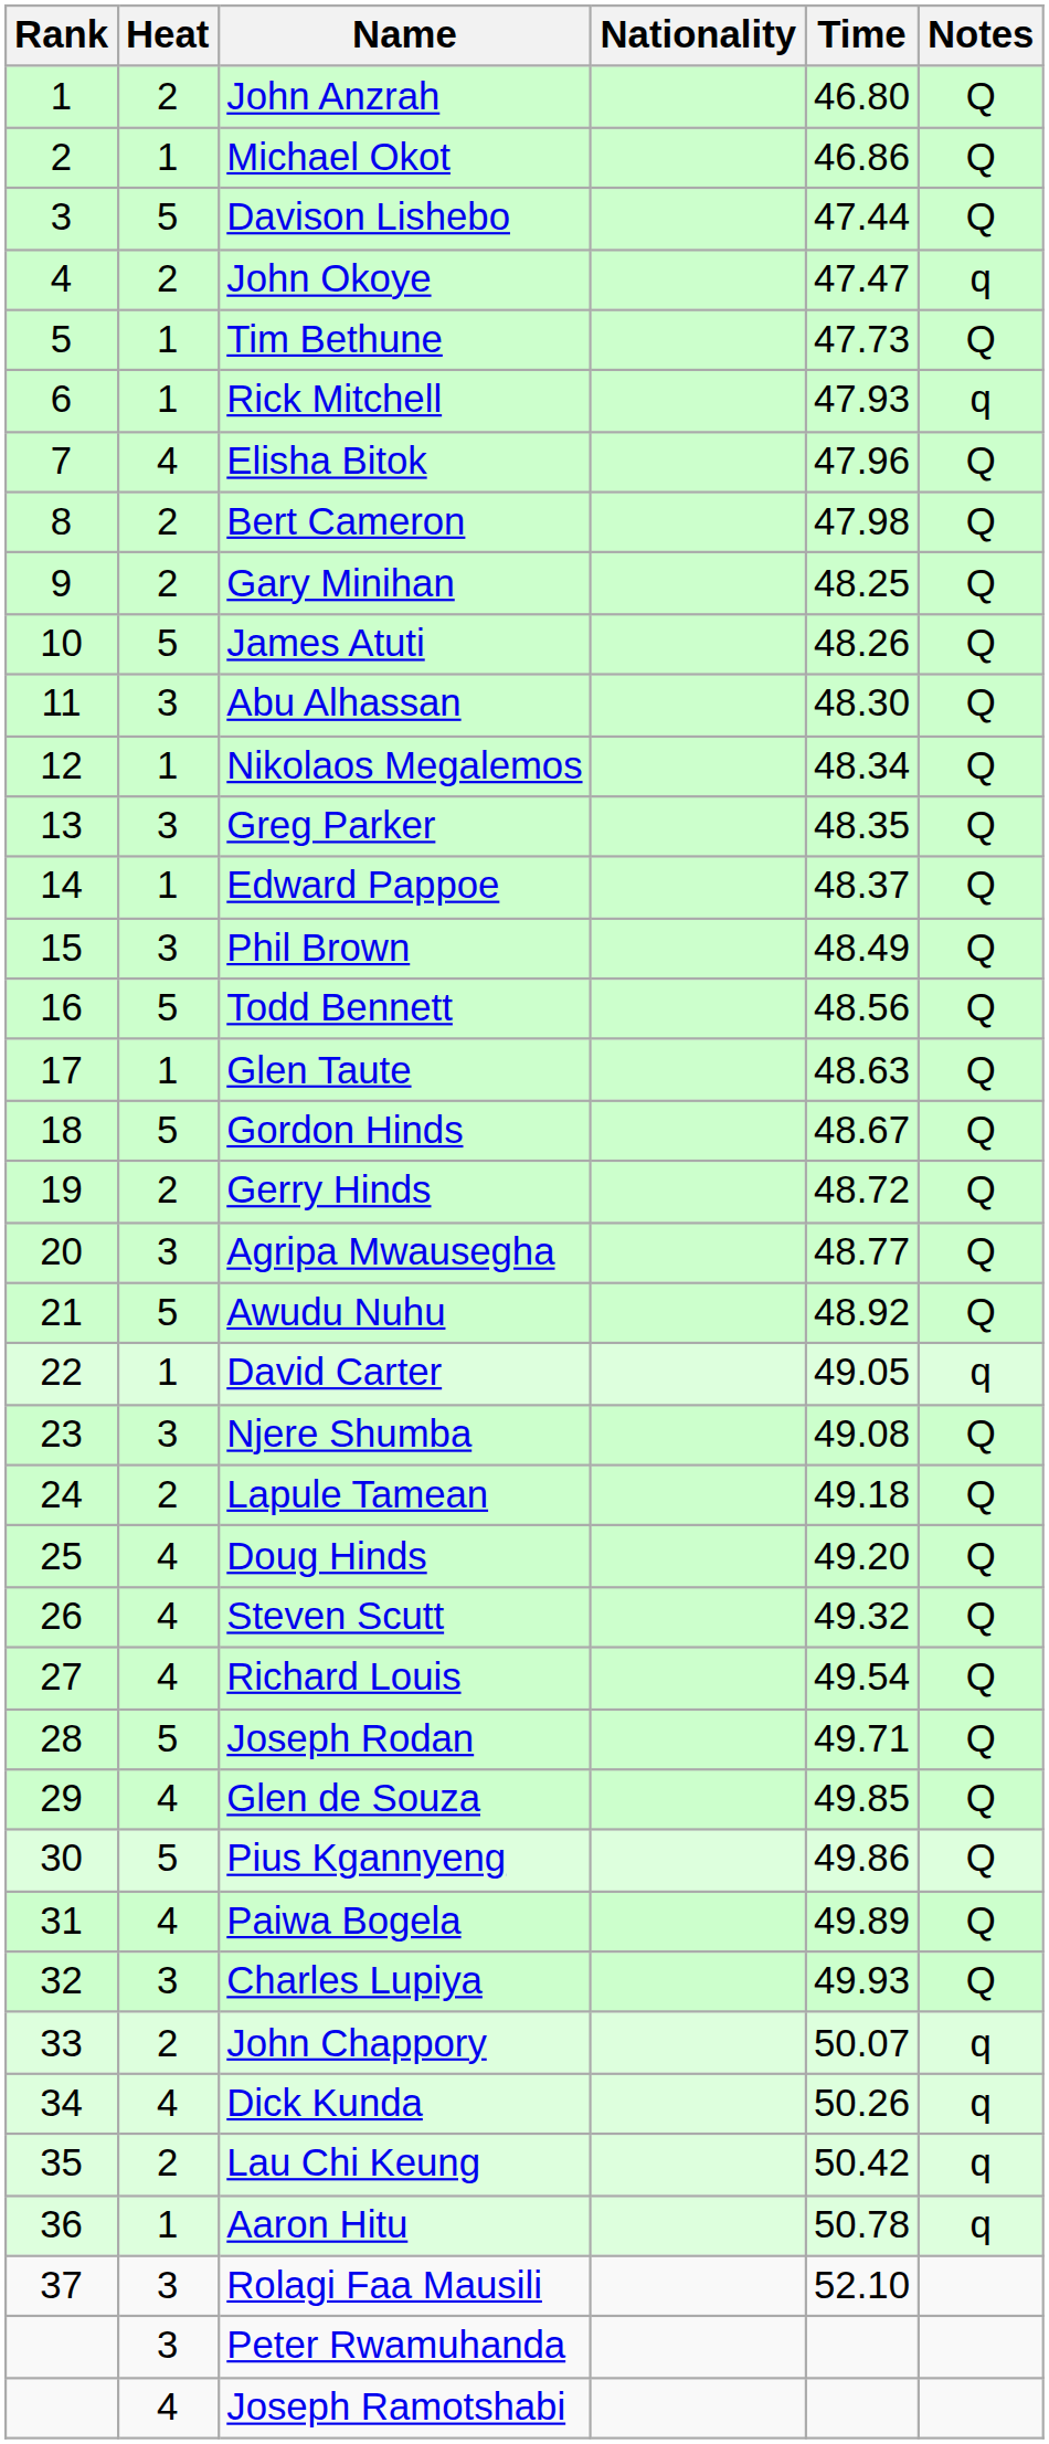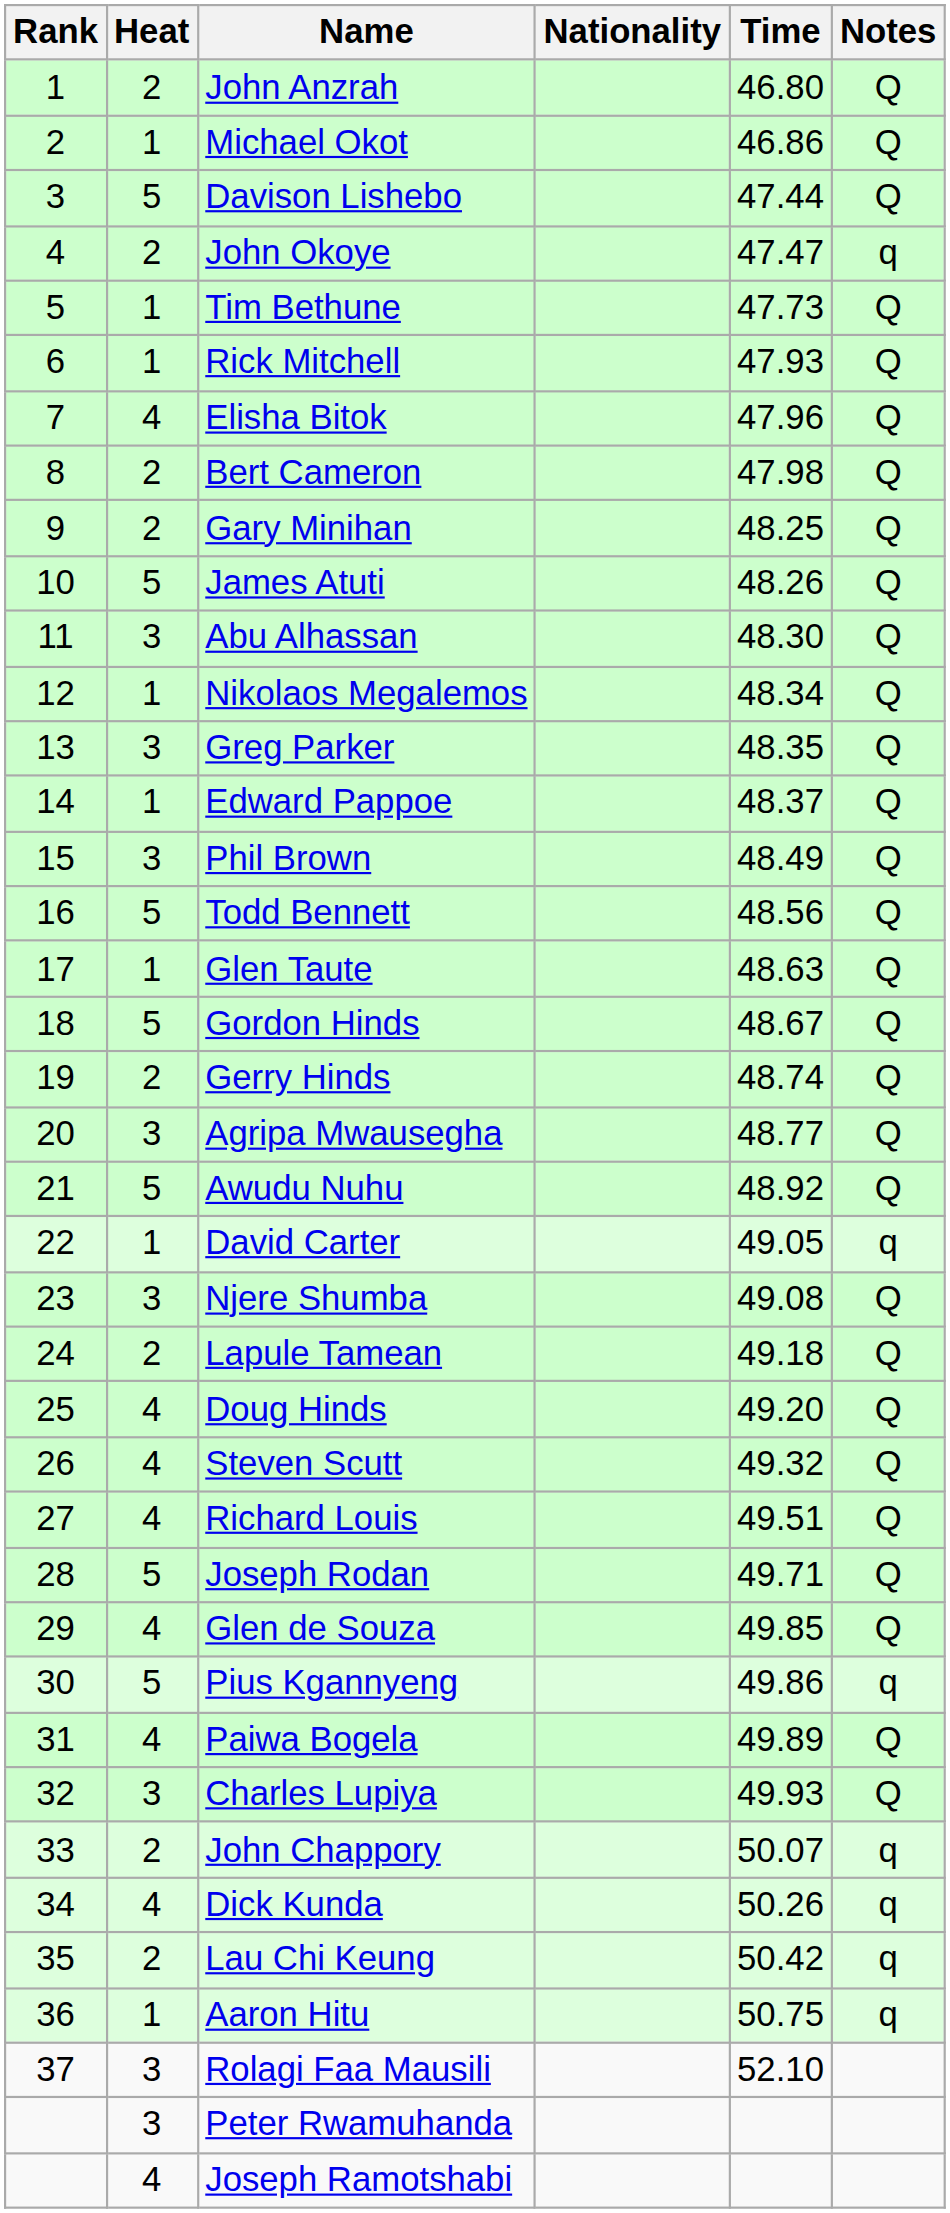 <table class="wikitable sortable" style="text-align:center">
 <tr>
 <th>Rank</th>
 <th>Heat</th>
 <th>Name</th>
 <th>Nationality</th>
 <th>Time</th>
 <th>Notes</th>
 </tr>
 <tr bgcolor=ccffcc>
 <td>1</td>
 <td>2</td>
 <td align=left><a href='#'>John Anzrah</a></td>
 <td align=left></td>
 <td>46.80</td>
 <td>Q</td>
 </tr>
 <tr bgcolor=ccffcc>
 <td>2</td>
 <td>1</td>
 <td align=left><a href='#'>Michael Okot</a></td>
 <td align=left></td>
 <td>46.86</td>
 <td>Q</td>
 </tr>
 <tr bgcolor=ccffcc>
 <td>3</td>
 <td>5</td>
 <td align=left><a href='#'>Davison Lishebo</a></td>
 <td align=left></td>
 <td>47.44</td>
 <td>Q</td>
 </tr>
 <tr bgcolor=ccffcc>
 <td>4</td>
 <td>2</td>
 <td align=left><a href='#'>John Okoye</a></td>
 <td align=left></td>
 <td>47.47</td>
 <td>q</td>
 </tr>
 <tr bgcolor=ccffcc>
 <td>5</td>
 <td>1</td>
 <td align=left><a href='#'>Tim Bethune</a></td>
 <td align=left></td>
 <td>47.73</td>
 <td>Q</td>
 </tr>
 <tr bgcolor=ccffcc>
 <td>6</td>
 <td>1</td>
 <td align=left><a href='#'>Rick Mitchell</a></td>
 <td align=left></td>
 <td>47.93</td>
-<td>q</td>
+<td>Q</td>
 </tr>
 <tr bgcolor=ccffcc>
 <td>7</td>
 <td>4</td>
 <td align=left><a href='#'>Elisha Bitok</a></td>
 <td align=left></td>
 <td>47.96</td>
 <td>Q</td>
 </tr>
 <tr bgcolor=ccffcc>
 <td>8</td>
 <td>2</td>
 <td align=left><a href='#'>Bert Cameron</a></td>
 <td align=left></td>
 <td>47.98</td>
 <td>Q</td>
 </tr>
 <tr bgcolor=ccffcc>
 <td>9</td>
 <td>2</td>
 <td align=left><a href='#'>Gary Minihan</a></td>
 <td align=left></td>
 <td>48.25</td>
 <td>Q</td>
 </tr>
 <tr bgcolor=ccffcc>
 <td>10</td>
 <td>5</td>
 <td align=left><a href='#'>James Atuti</a></td>
 <td align=left></td>
 <td>48.26</td>
 <td>Q</td>
 </tr>
 <tr bgcolor=ccffcc>
 <td>11</td>
 <td>3</td>
 <td align=left><a href='#'>Abu Alhassan</a></td>
 <td align=left></td>
 <td>48.30</td>
 <td>Q</td>
 </tr>
 <tr bgcolor=ccffcc>
 <td>12</td>
 <td>1</td>
 <td align=left><a href='#'>Nikolaos Megalemos</a></td>
 <td align=left></td>
 <td>48.34</td>
 <td>Q</td>
 </tr>
 <tr bgcolor=ccffcc>
 <td>13</td>
 <td>3</td>
 <td align=left><a href='#'>Greg Parker</a></td>
 <td align=left></td>
 <td>48.35</td>
 <td>Q</td>
 </tr>
 <tr bgcolor=ccffcc>
 <td>14</td>
 <td>1</td>
 <td align=left><a href='#'>Edward Pappoe</a></td>
 <td align=left></td>
 <td>48.37</td>
 <td>Q</td>
 </tr>
 <tr bgcolor=ccffcc>
 <td>15</td>
 <td>3</td>
 <td align=left><a href='#'>Phil Brown</a></td>
 <td align=left></td>
 <td>48.49</td>
 <td>Q</td>
 </tr>
 <tr bgcolor=ccffcc>
 <td>16</td>
 <td>5</td>
 <td align=left><a href='#'>Todd Bennett</a></td>
 <td align=left></td>
 <td>48.56</td>
 <td>Q</td>
 </tr>
 <tr bgcolor=ccffcc>
 <td>17</td>
 <td>1</td>
 <td align=left><a href='#'>Glen Taute</a></td>
 <td align=left></td>
 <td>48.63</td>
 <td>Q</td>
 </tr>
 <tr bgcolor=ccffcc>
 <td>18</td>
 <td>5</td>
 <td align=left><a href='#'>Gordon Hinds</a></td>
 <td align=left></td>
 <td>48.67</td>
 <td>Q</td>
 </tr>
 <tr bgcolor=ccffcc>
 <td>19</td>
 <td>2</td>
 <td align=left><a href='#'>Gerry Hinds</a></td>
 <td align=left></td>
-<td>48.72</td>
+<td>48.74</td>
 <td>Q</td>
 </tr>
 <tr bgcolor=ccffcc>
 <td>20</td>
 <td>3</td>
 <td align=left><a href='#'>Agripa Mwausegha</a></td>
 <td align=left></td>
 <td>48.77</td>
 <td>Q</td>
 </tr>
 <tr bgcolor=ccffcc>
 <td>21</td>
 <td>5</td>
 <td align=left><a href='#'>Awudu Nuhu</a></td>
 <td align=left></td>
 <td>48.92</td>
 <td>Q</td>
 </tr>
 <tr bgcolor=ddffdd>
 <td>22</td>
 <td>1</td>
 <td align=left><a href='#'>David Carter</a></td>
 <td align=left></td>
 <td>49.05</td>
 <td>q</td>
 </tr>
 <tr bgcolor=ccffcc>
 <td>23</td>
 <td>3</td>
 <td align=left><a href='#'>Njere Shumba</a></td>
 <td align=left></td>
 <td>49.08</td>
 <td>Q</td>
 </tr>
 <tr bgcolor=ccffcc>
 <td>24</td>
 <td>2</td>
 <td align=left><a href='#'>Lapule Tamean</a></td>
 <td align=left></td>
 <td>49.18</td>
 <td>Q</td>
 </tr>
 <tr bgcolor=ccffcc>
 <td>25</td>
 <td>4</td>
 <td align=left><a href='#'>Doug Hinds</a></td>
 <td align=left></td>
 <td>49.20</td>
 <td>Q</td>
 </tr>
 <tr bgcolor=ccffcc>
 <td>26</td>
 <td>4</td>
 <td align=left><a href='#'>Steven Scutt</a></td>
 <td align=left></td>
 <td>49.32</td>
 <td>Q</td>
 </tr>
 <tr bgcolor=ccffcc>
 <td>27</td>
 <td>4</td>
 <td align=left><a href='#'>Richard Louis</a></td>
 <td align=left></td>
-<td>49.54</td>
+<td>49.51</td>
 <td>Q</td>
 </tr>
 <tr bgcolor=ccffcc>
 <td>28</td>
 <td>5</td>
 <td align=left><a href='#'>Joseph Rodan</a></td>
 <td align=left></td>
 <td>49.71</td>
 <td>Q</td>
 </tr>
 <tr bgcolor=ccffcc>
 <td>29</td>
 <td>4</td>
 <td align=left><a href='#'>Glen de Souza</a></td>
 <td align=left></td>
 <td>49.85</td>
 <td>Q</td>
 </tr>
 <tr bgcolor=ddffdd>
 <td>30</td>
 <td>5</td>
 <td align=left><a href='#'>Pius Kgannyeng</a></td>
 <td align=left></td>
 <td>49.86</td>
-<td>Q</td>
+<td>q</td>
 </tr>
 <tr bgcolor=ccffcc>
 <td>31</td>
 <td>4</td>
 <td align=left><a href='#'>Paiwa Bogela</a></td>
 <td align=left></td>
 <td>49.89</td>
 <td>Q</td>
 </tr>
 <tr bgcolor=ccffcc>
 <td>32</td>
 <td>3</td>
 <td align=left><a href='#'>Charles Lupiya</a></td>
 <td align=left></td>
 <td>49.93</td>
 <td>Q</td>
 </tr>
 <tr bgcolor=ddffdd>
 <td>33</td>
 <td>2</td>
 <td align=left><a href='#'>John Chappory</a></td>
 <td align=left></td>
 <td>50.07</td>
 <td>q</td>
 </tr>
 <tr bgcolor=ddffdd>
 <td>34</td>
 <td>4</td>
 <td align=left><a href='#'>Dick Kunda</a></td>
 <td align=left></td>
 <td>50.26</td>
 <td>q</td>
 </tr>
 <tr bgcolor=ddffdd>
 <td>35</td>
 <td>2</td>
 <td align=left><a href='#'>Lau Chi Keung</a></td>
 <td align=left></td>
 <td>50.42</td>
 <td>q</td>
 </tr>
 <tr bgcolor=ddffdd>
 <td>36</td>
 <td>1</td>
 <td align=left><a href='#'>Aaron Hitu</a></td>
 <td align=left></td>
-<td>50.78</td>
+<td>50.75</td>
 <td>q</td>
 </tr>
 <tr>
 <td>37</td>
 <td>3</td>
 <td align=left><a href='#'>Rolagi Faa Mausili</a></td>
 <td align=left></td>
 <td>52.10</td>
 <td></td>
 </tr>
 <tr>
 <td></td>
 <td>3</td>
 <td align=left><a href='#'>Peter Rwamuhanda</a></td>
 <td align=left></td>
 <td></td>
 <td></td>
 </tr>
 <tr>
 <td></td>
 <td>4</td>
 <td align=left><a href='#'>Joseph Ramotshabi</a></td>
 <td align=left></td>
 <td></td>
 <td></td>
 </tr>
 </table>
